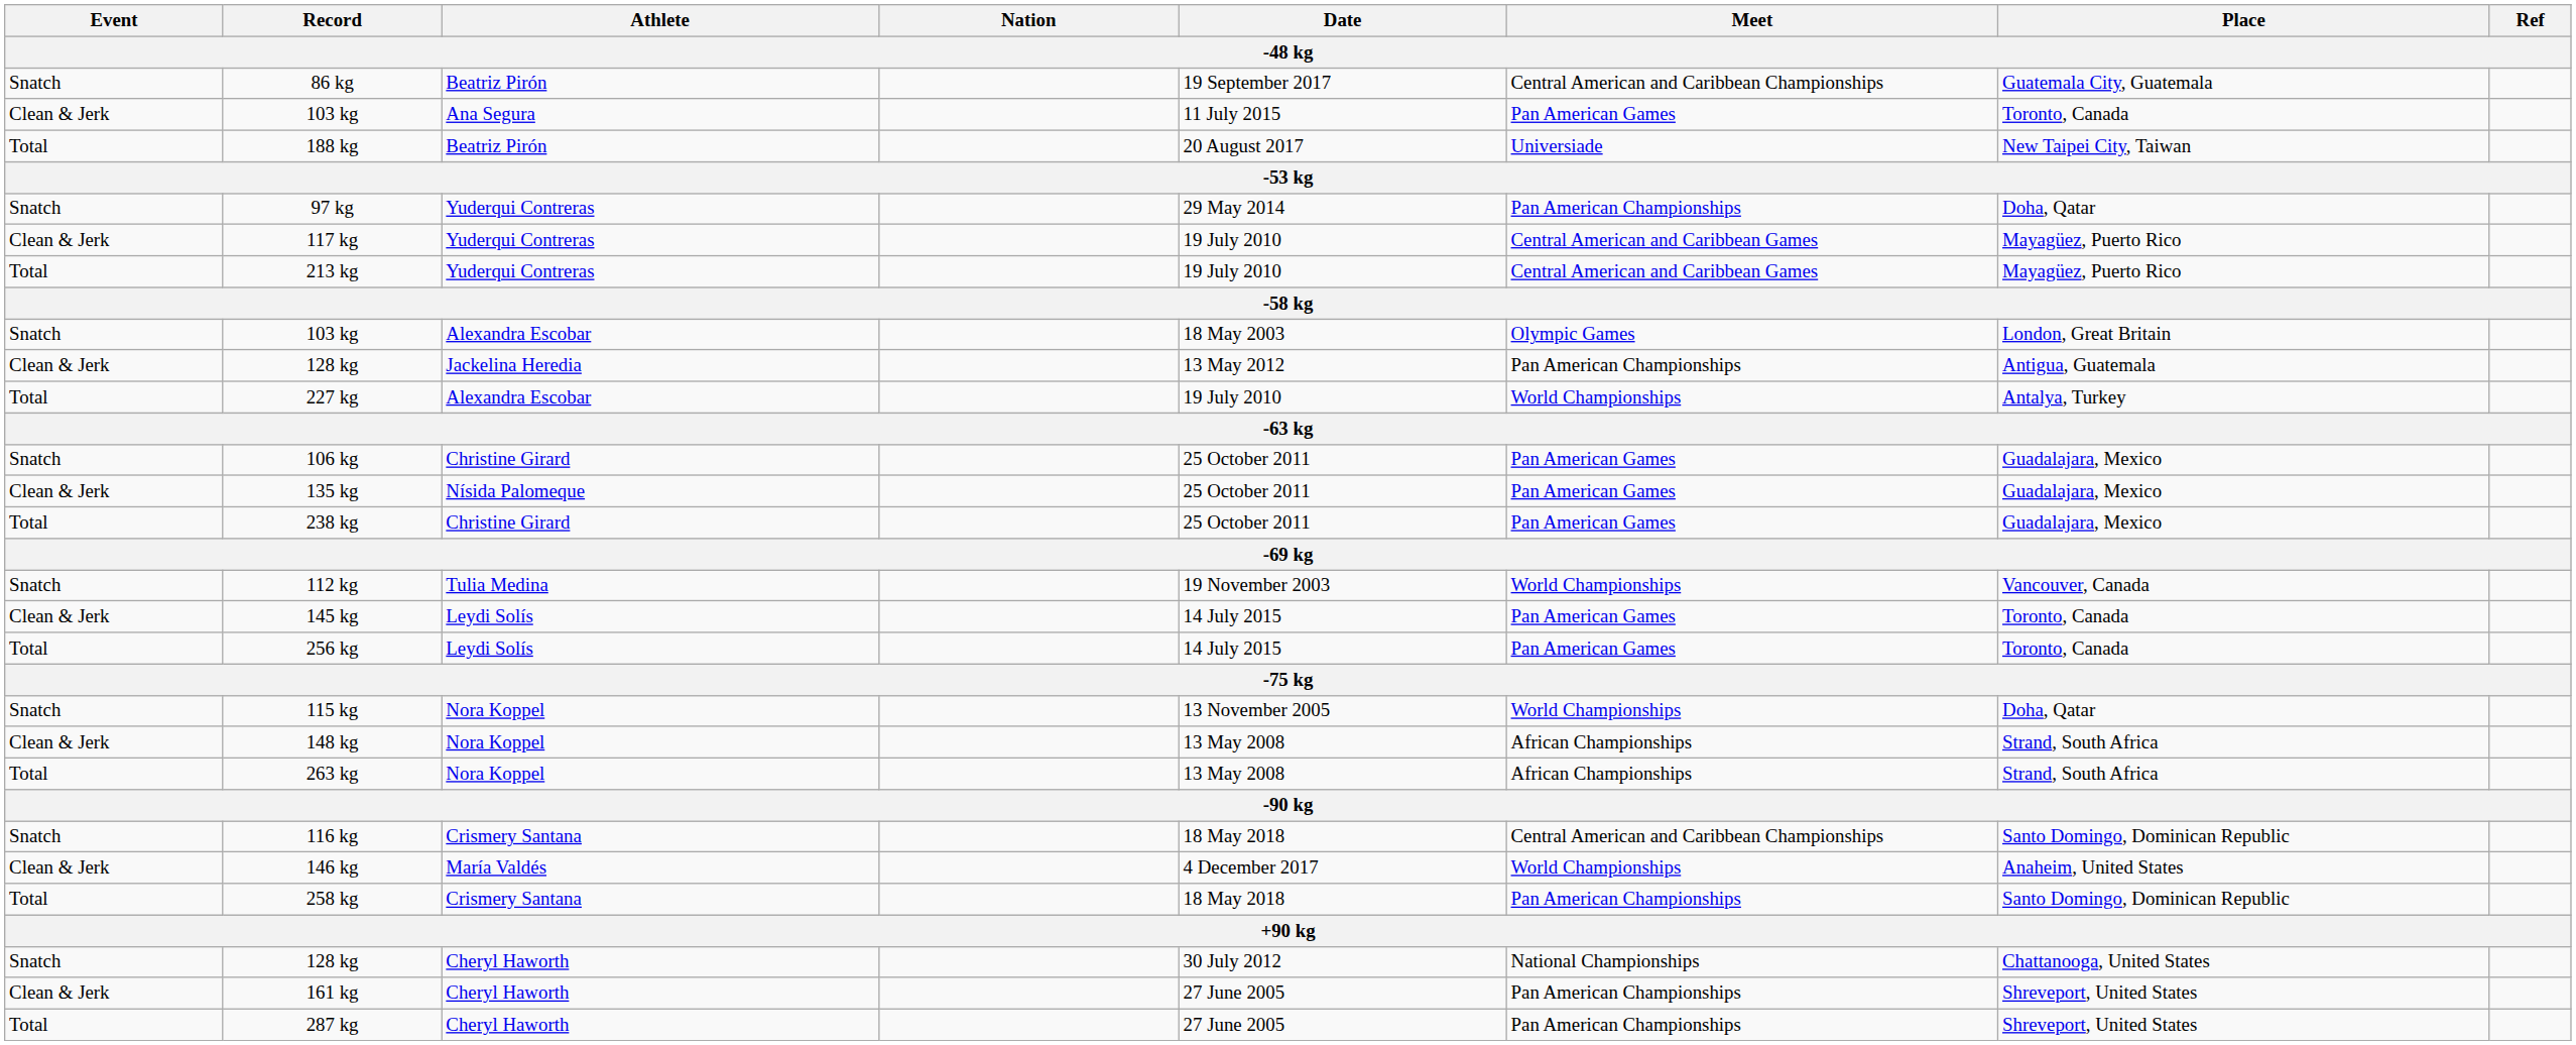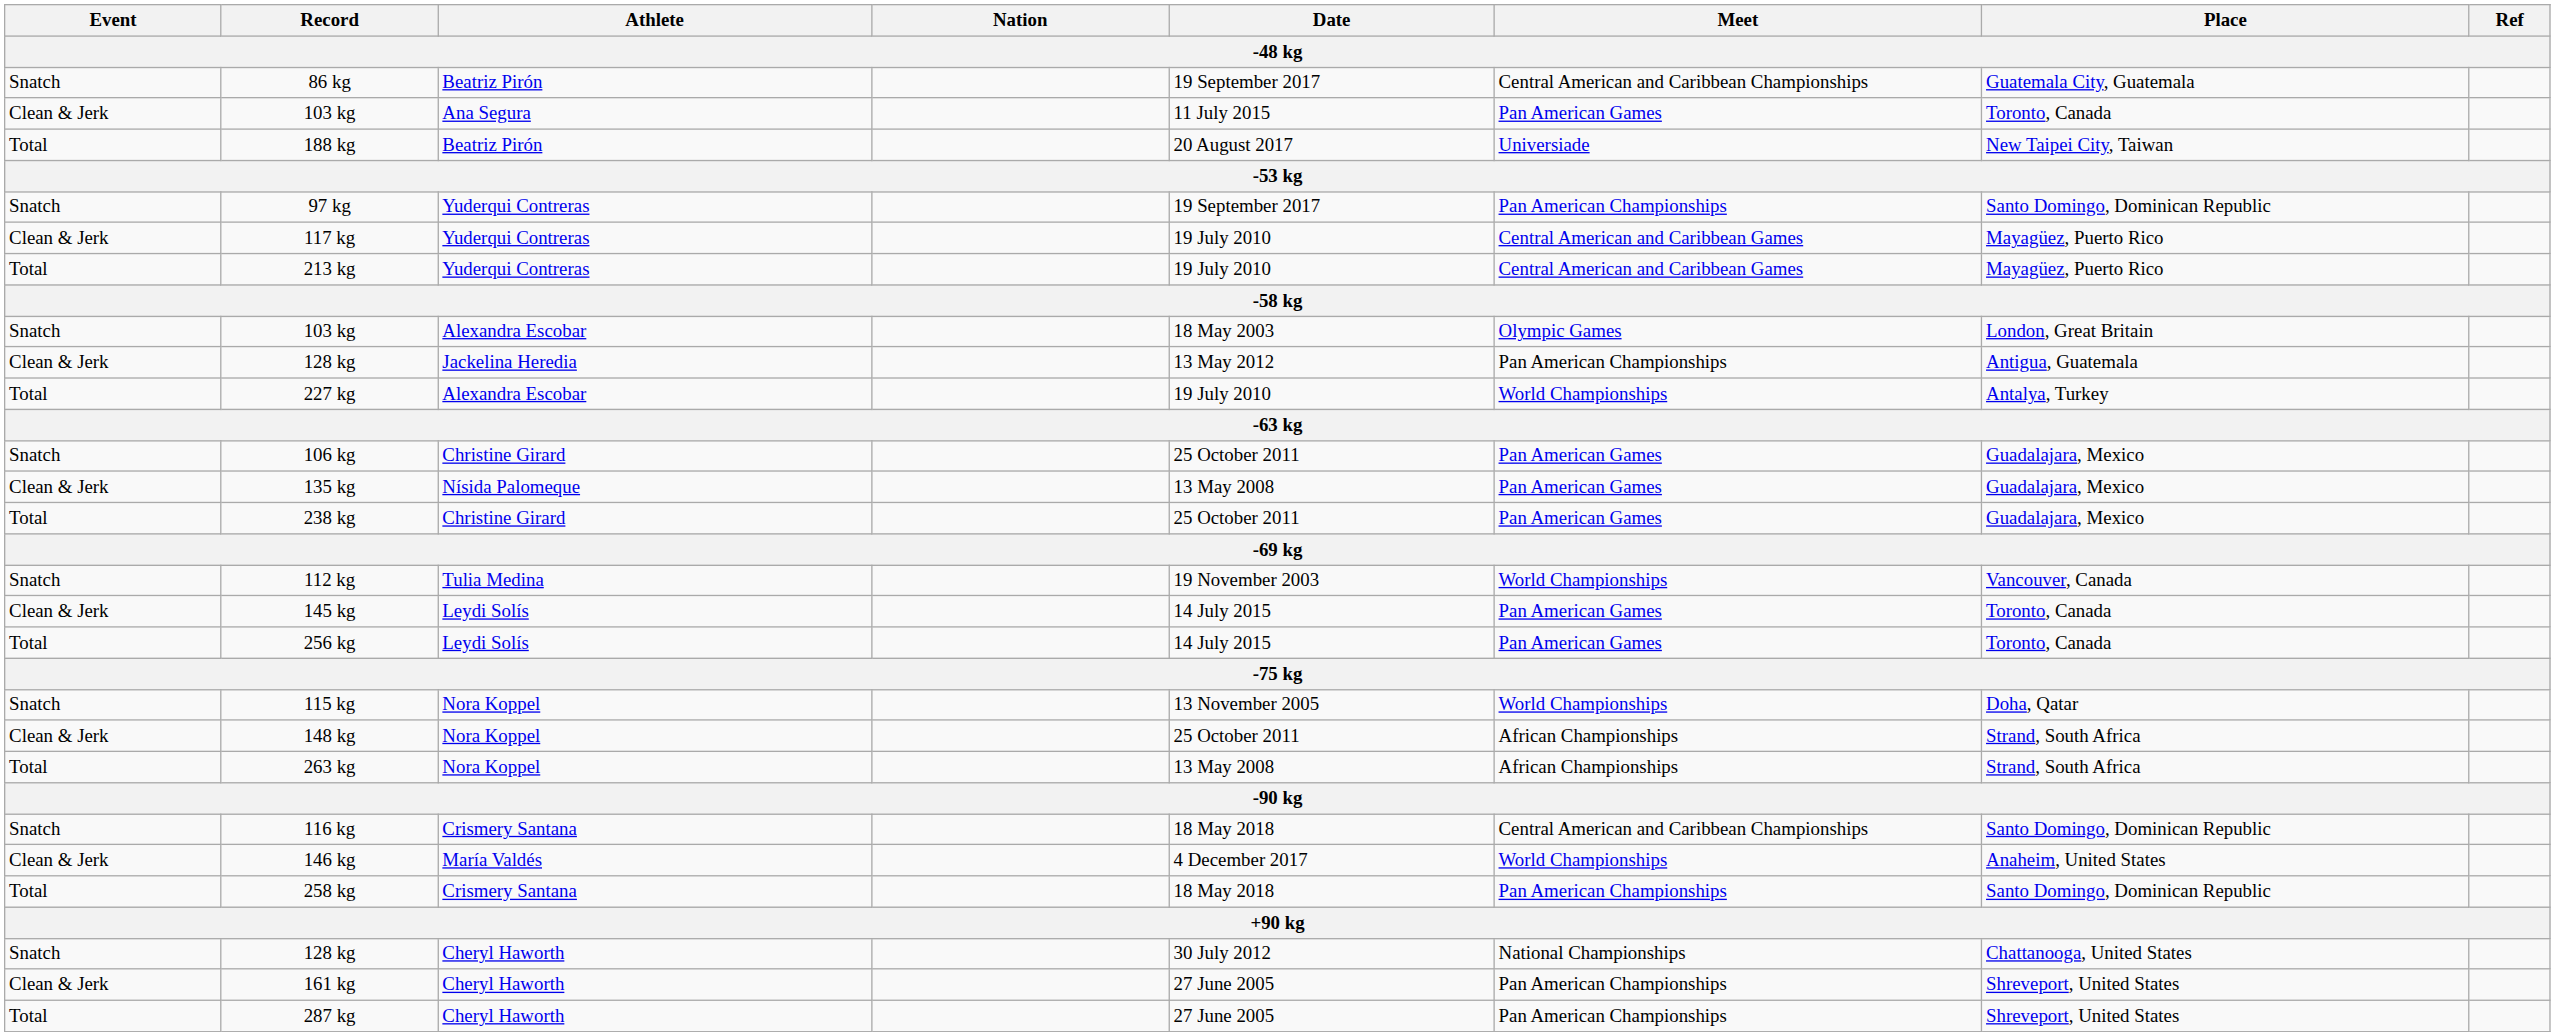 <table class="wikitable" style="font-size:90%; width: 98%;">
 <tr>
 <th width=8%>Event</th>
 <th width=8%>Record</th>
 <th width=16%>Athlete</th>
 <th width=11%>Nation</th>
 <th width=12%>Date</th>
 <th width=18%>Meet</th>
 <th width=18%>Place</th>
 <th width=3%>Ref</th>
 </tr>
 <tr style="background:#ddd;">
 <th colspan="8">-48 kg</th>
 </tr>
 <tr>
 <td>Snatch</td>
 <td align="center">86 kg</td>
 <td><a href='#'>Beatriz Pirón</a></td>
 <td></td>
 <td>19 September 2017</td>
 <td>Central American and Caribbean Championships</td>
 <td><a href='#'>Guatemala City</a>, Guatemala</td>
 <td></td>
 </tr>
 <tr>
 <td>Clean & Jerk</td>
 <td align="center">103 kg</td>
 <td><a href='#'>Ana Segura</a></td>
 <td></td>
 <td>11 July 2015</td>
 <td><a href='#'>Pan American Games</a></td>
 <td><a href='#'>Toronto</a>, Canada</td>
 <td></td>
 </tr>
 <tr>
 <td>Total</td>
 <td align="center">188 kg</td>
 <td><a href='#'>Beatriz Pirón</a></td>
 <td></td>
 <td>20 August 2017</td>
 <td><a href='#'>Universiade</a></td>
 <td><a href='#'>New Taipei City</a>, Taiwan</td>
 <td></td>
 </tr>
 <tr style="background:#ddd;">
 <th colspan="8">-53 kg</th>
 </tr>
 <tr>
 <td>Snatch</td>
 <td align="center">97 kg</td>
 <td><a href='#'>Yuderqui Contreras</a></td>
 <td></td>
-<td>29 May 2014</td>
+<td>19 September 2017</td>
 <td><a href='#'>Pan American Championships</a></td>
-<td><a href='#'>Doha</a>, Qatar</td>
+<td><a href='#'>Santo Domingo</a>, Dominican Republic</td>
 <td></td>
 </tr>
 <tr>
 <td>Clean & Jerk</td>
 <td align="center">117 kg</td>
 <td><a href='#'>Yuderqui Contreras</a></td>
 <td></td>
 <td>19 July 2010</td>
 <td><a href='#'>Central American and Caribbean Games</a></td>
 <td><a href='#'>Mayagüez</a>, Puerto Rico</td>
 <td></td>
 </tr>
 <tr>
 <td>Total</td>
 <td align="center">213 kg</td>
 <td><a href='#'>Yuderqui Contreras</a></td>
 <td></td>
 <td>19 July 2010</td>
 <td><a href='#'>Central American and Caribbean Games</a></td>
 <td><a href='#'>Mayagüez</a>, Puerto Rico</td>
 <td></td>
 </tr>
 <tr style="background:#ddd;">
 <th colspan="8">-58 kg</th>
 </tr>
 <tr>
 <td>Snatch</td>
 <td align="center">103 kg</td>
 <td><a href='#'>Alexandra Escobar</a></td>
 <td></td>
 <td>18 May 2003</td>
 <td><a href='#'>Olympic Games</a></td>
 <td><a href='#'>London</a>, Great Britain</td>
 <td></td>
 </tr>
 <tr>
 <td>Clean & Jerk</td>
 <td align="center">128 kg</td>
 <td><a href='#'>Jackelina Heredia</a></td>
 <td></td>
 <td>13 May 2012</td>
 <td>Pan American Championships</td>
 <td><a href='#'>Antigua</a>, Guatemala</td>
 <td></td>
 </tr>
 <tr>
 <td>Total</td>
 <td align="center">227 kg</td>
 <td><a href='#'>Alexandra Escobar</a></td>
 <td></td>
 <td>19 July 2010</td>
 <td><a href='#'>World Championships</a></td>
 <td><a href='#'>Antalya</a>, Turkey</td>
 <td></td>
 </tr>
 <tr style="background:#ddd;">
 <th colspan="8">-63 kg</th>
 </tr>
 <tr>
 <td>Snatch</td>
 <td align="center">106 kg</td>
 <td><a href='#'>Christine Girard</a></td>
 <td></td>
 <td>25 October 2011</td>
 <td><a href='#'>Pan American Games</a></td>
 <td><a href='#'>Guadalajara</a>, Mexico</td>
 <td></td>
 </tr>
 <tr>
 <td>Clean & Jerk</td>
 <td align="center">135 kg</td>
 <td><a href='#'>Nísida Palomeque</a></td>
 <td></td>
-<td>25 October 2011</td>
+<td>13 May 2008</td>
 <td><a href='#'>Pan American Games</a></td>
 <td><a href='#'>Guadalajara</a>, Mexico</td>
 <td></td>
 </tr>
 <tr>
 <td>Total</td>
 <td align="center">238 kg</td>
 <td><a href='#'>Christine Girard</a></td>
 <td></td>
 <td>25 October 2011</td>
 <td><a href='#'>Pan American Games</a></td>
 <td><a href='#'>Guadalajara</a>, Mexico</td>
 <td></td>
 </tr>
 <tr style="background:#ddd;">
 <th colspan="8">-69 kg</th>
 </tr>
 <tr>
 <td>Snatch</td>
 <td align="center">112 kg</td>
 <td><a href='#'>Tulia Medina</a></td>
 <td></td>
 <td>19 November 2003</td>
 <td><a href='#'>World Championships</a></td>
 <td><a href='#'>Vancouver</a>, Canada</td>
 <td></td>
 </tr>
 <tr>
 <td>Clean & Jerk</td>
 <td align="center">145 kg</td>
 <td><a href='#'>Leydi Solís</a></td>
 <td></td>
 <td>14 July 2015</td>
 <td><a href='#'>Pan American Games</a></td>
 <td><a href='#'>Toronto</a>, Canada</td>
 <td></td>
 </tr>
 <tr>
 <td>Total</td>
 <td align="center">256 kg</td>
 <td><a href='#'>Leydi Solís</a></td>
 <td></td>
 <td>14 July 2015</td>
 <td><a href='#'>Pan American Games</a></td>
 <td><a href='#'>Toronto</a>, Canada</td>
 <td></td>
 </tr>
 <tr style="background:#ddd;">
 <th colspan="8">-75 kg</th>
 </tr>
 <tr>
 <td>Snatch</td>
 <td align="center">115 kg</td>
 <td><a href='#'>Nora Koppel</a></td>
 <td></td>
 <td>13 November 2005</td>
 <td><a href='#'>World Championships</a></td>
 <td><a href='#'>Doha</a>, Qatar</td>
 <td></td>
 </tr>
 <tr>
 <td>Clean & Jerk</td>
 <td align="center">148 kg</td>
 <td><a href='#'>Nora Koppel</a></td>
 <td></td>
-<td>13 May 2008</td>
+<td>25 October 2011</td>
 <td>African Championships</td>
 <td><a href='#'>Strand</a>, South Africa</td>
 <td></td>
 </tr>
 <tr>
 <td>Total</td>
 <td align="center">263 kg</td>
 <td><a href='#'>Nora Koppel</a></td>
 <td></td>
 <td>13 May 2008</td>
 <td>African Championships</td>
 <td><a href='#'>Strand</a>, South Africa</td>
 <td></td>
 </tr>
 <tr style="background:#ddd;">
 <th colspan="8">-90 kg</th>
 </tr>
 <tr>
 <td>Snatch</td>
 <td align="center">116 kg</td>
 <td><a href='#'>Crismery Santana</a></td>
 <td></td>
 <td>18 May 2018</td>
 <td>Central American and Caribbean Championships</td>
 <td><a href='#'>Santo Domingo</a>, Dominican Republic</td>
 <td></td>
 </tr>
 <tr>
 <td>Clean & Jerk</td>
 <td align="center">146 kg</td>
 <td><a href='#'>María Valdés</a></td>
 <td></td>
 <td>4 December 2017</td>
 <td><a href='#'>World Championships</a></td>
 <td><a href='#'>Anaheim</a>, United States</td>
 <td></td>
 </tr>
 <tr>
 <td>Total</td>
 <td align="center">258 kg</td>
 <td><a href='#'>Crismery Santana</a></td>
 <td></td>
 <td>18 May 2018</td>
 <td><a href='#'>Pan American Championships</a></td>
 <td><a href='#'>Santo Domingo</a>, Dominican Republic</td>
 <td></td>
 </tr>
 <tr style="background:#ddd;">
 <th colspan="8">+90 kg</th>
 </tr>
 <tr>
 <td>Snatch</td>
 <td align="center">128 kg</td>
 <td><a href='#'>Cheryl Haworth</a></td>
 <td></td>
 <td>30 July 2012</td>
 <td>National Championships</td>
 <td><a href='#'>Chattanooga</a>, United States</td>
 <td></td>
 </tr>
 <tr>
 <td>Clean & Jerk</td>
 <td align="center">161 kg</td>
 <td><a href='#'>Cheryl Haworth</a></td>
 <td></td>
 <td>27 June 2005</td>
 <td>Pan American Championships</td>
 <td><a href='#'>Shreveport</a>, United States</td>
 <td></td>
 </tr>
 <tr>
 <td>Total</td>
 <td align="center">287 kg</td>
 <td><a href='#'>Cheryl Haworth</a></td>
 <td></td>
 <td>27 June 2005</td>
 <td>Pan American Championships</td>
 <td><a href='#'>Shreveport</a>, United States</td>
 <td></td>
 </tr>
 </table>
